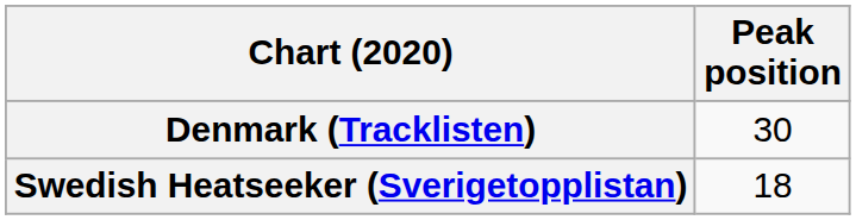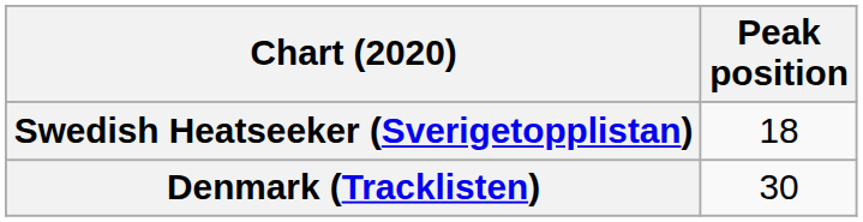 <table class="wikitable plainrowheaders" style="text-align:center">
 <tr>
 <th scope="col">Chart (2020)</th>
 <th scope="col">Peak<br>position</th>
 </tr>
 <tr>
+<th scope="row">Swedish Heatseeker (<a href='#'>Sverigetopplistan</a>)</th>
+<td>18</td>
+</tr>
+<tr>
 <th scope="row">Denmark (<a href='#'>Tracklisten</a>)</th>
 <td>30</td>
 </tr>
-<tr>
-<th scope="row">Swedish Heatseeker (<a href='#'>Sverigetopplistan</a>)</th>
-<td>18</td>
-</tr>
 </table>
